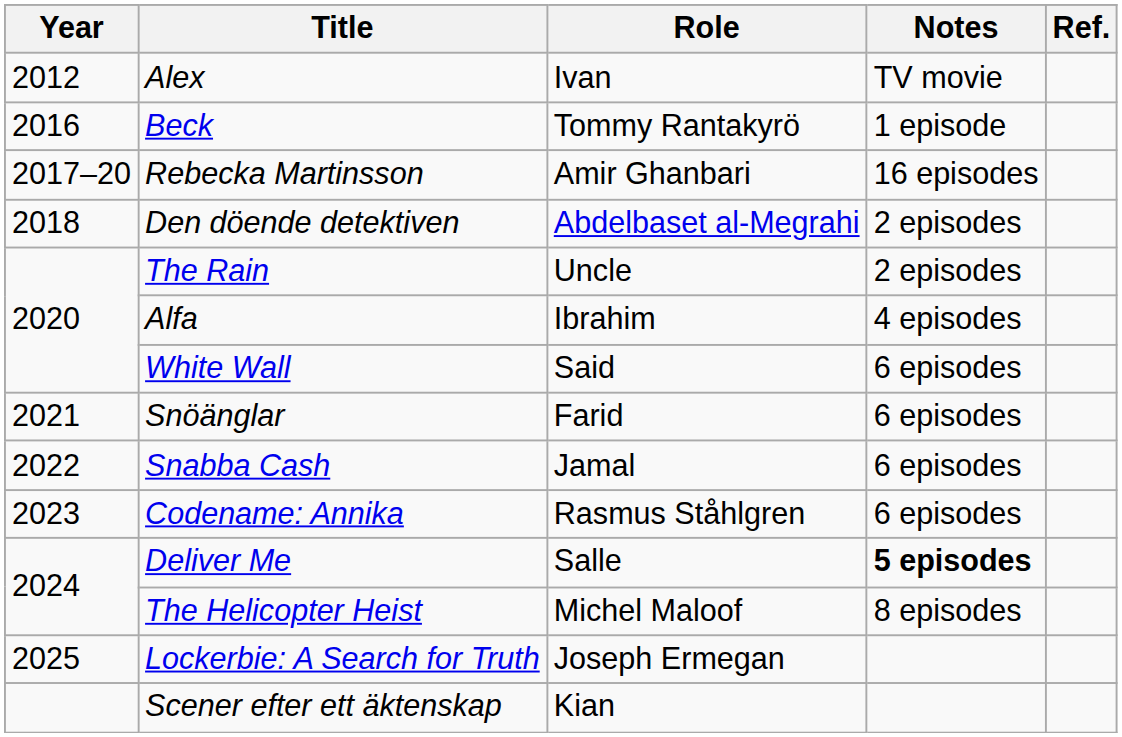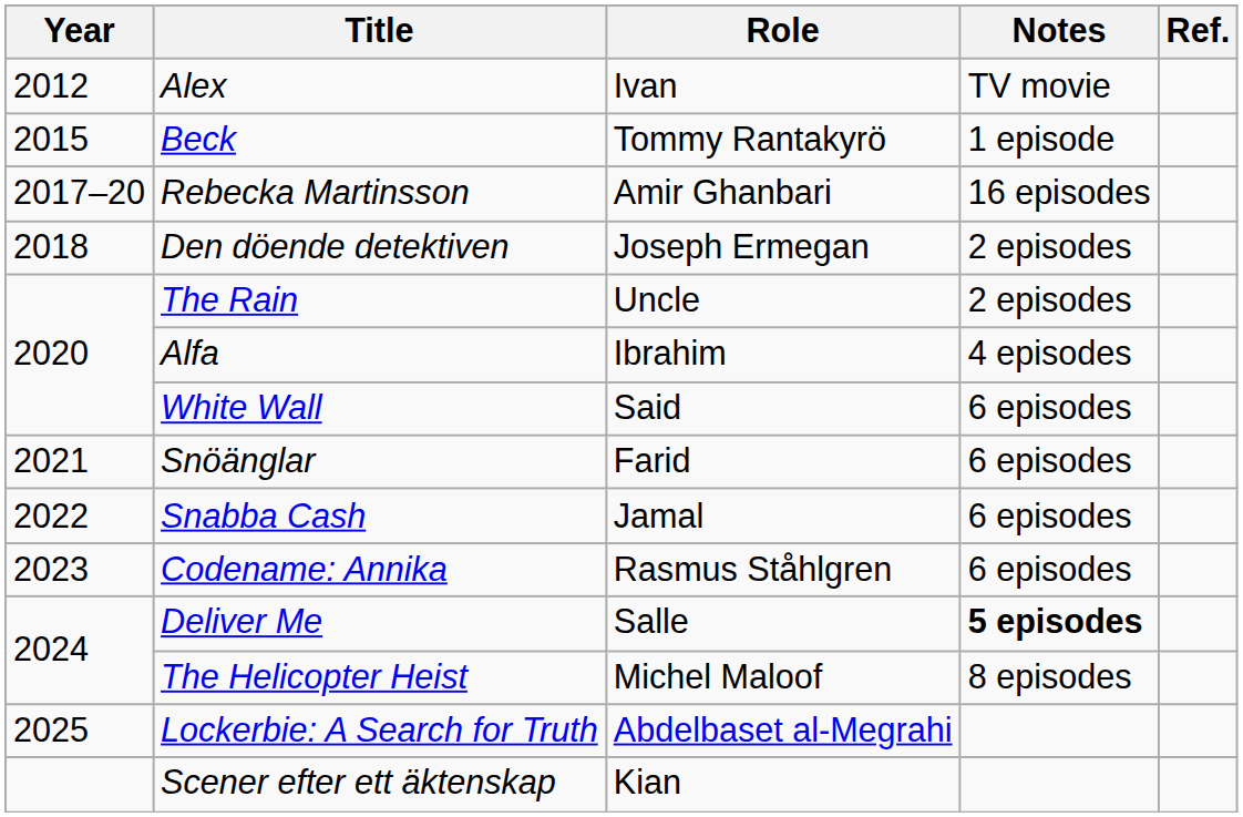 <table class="wikitable sortable">
 <tr>
 <th>Year</th>
 <th>Title</th>
 <th>Role</th>
 <th class="unsortable">Notes</th>
 <th class="unsortable">Ref.</th>
 </tr>
 <tr>
 <td>2012</td>
 <td><em>Alex</em></td>
 <td>Ivan</td>
 <td>TV movie</td>
 <td></td>
 </tr>
 <tr>
-<td>2016</td>
+<td>2015</td>
 <td><em><a href='#'>Beck</a></em></td>
 <td>Tommy Rantakyrö</td>
 <td>1 episode</td>
 <td></td>
 </tr>
 <tr>
 <td>2017–20</td>
 <td><em>Rebecka Martinsson</em></td>
 <td>Amir Ghanbari</td>
 <td>16 episodes</td>
 <td></td>
 </tr>
 <tr>
 <td>2018</td>
 <td><em>Den döende detektiven</em></td>
-<td><a href='#'>Abdelbaset al-Megrahi</a></td>
+<td>Joseph Ermegan</td>
 <td>2 episodes</td>
 <td></td>
 </tr>
 <tr>
 <td rowspan="3">2020</td>
 <td><em><a href='#'>The Rain</a></em></td>
 <td>Uncle</td>
 <td>2 episodes</td>
 <td></td>
 </tr>
 <tr>
 <td><em>Alfa</em></td>
 <td>Ibrahim</td>
 <td>4 episodes</td>
 <td></td>
 </tr>
 <tr>
 <td><em><a href='#'>White Wall</a></em></td>
 <td>Said</td>
 <td>6 episodes</td>
 <td></td>
 </tr>
 <tr>
 <td>2021</td>
 <td><em>Snöänglar</em></td>
 <td>Farid</td>
 <td>6 episodes</td>
 <td></td>
 </tr>
 <tr>
 <td>2022</td>
 <td><em><a href='#'>Snabba Cash</a></em></td>
 <td>Jamal</td>
 <td>6 episodes</td>
 <td></td>
 </tr>
 <tr>
 <td>2023</td>
 <td><em><a href='#'>Codename: Annika</a></em></td>
 <td>Rasmus Ståhlgren</td>
 <td>6 episodes</td>
 <td></td>
 </tr>
 <tr>
 <td rowspan="2">2024</td>
 <td><em><a href='#'>Deliver Me</a></em></td>
 <td>Salle</td>
 <td><strong>5 episodes</strong></td>
 <td></td>
 </tr>
 <tr>
 <td><em><a href='#'>The Helicopter Heist</a></em></td>
 <td>Michel Maloof</td>
 <td>8 episodes</td>
 <td></td>
 </tr>
 <tr>
 <td>2025</td>
 <td><em><a href='#'>Lockerbie: A Search for Truth</a></em></td>
-<td>Joseph Ermegan</td>
+<td><a href='#'>Abdelbaset al-Megrahi</a></td>
 <td></td>
 <td></td>
 </tr>
 <tr>
 <td></td>
 <td><em>Scener efter ett äktenskap</em></td>
 <td>Kian</td>
 <td></td>
 <td></td>
 </tr>
 </table>
